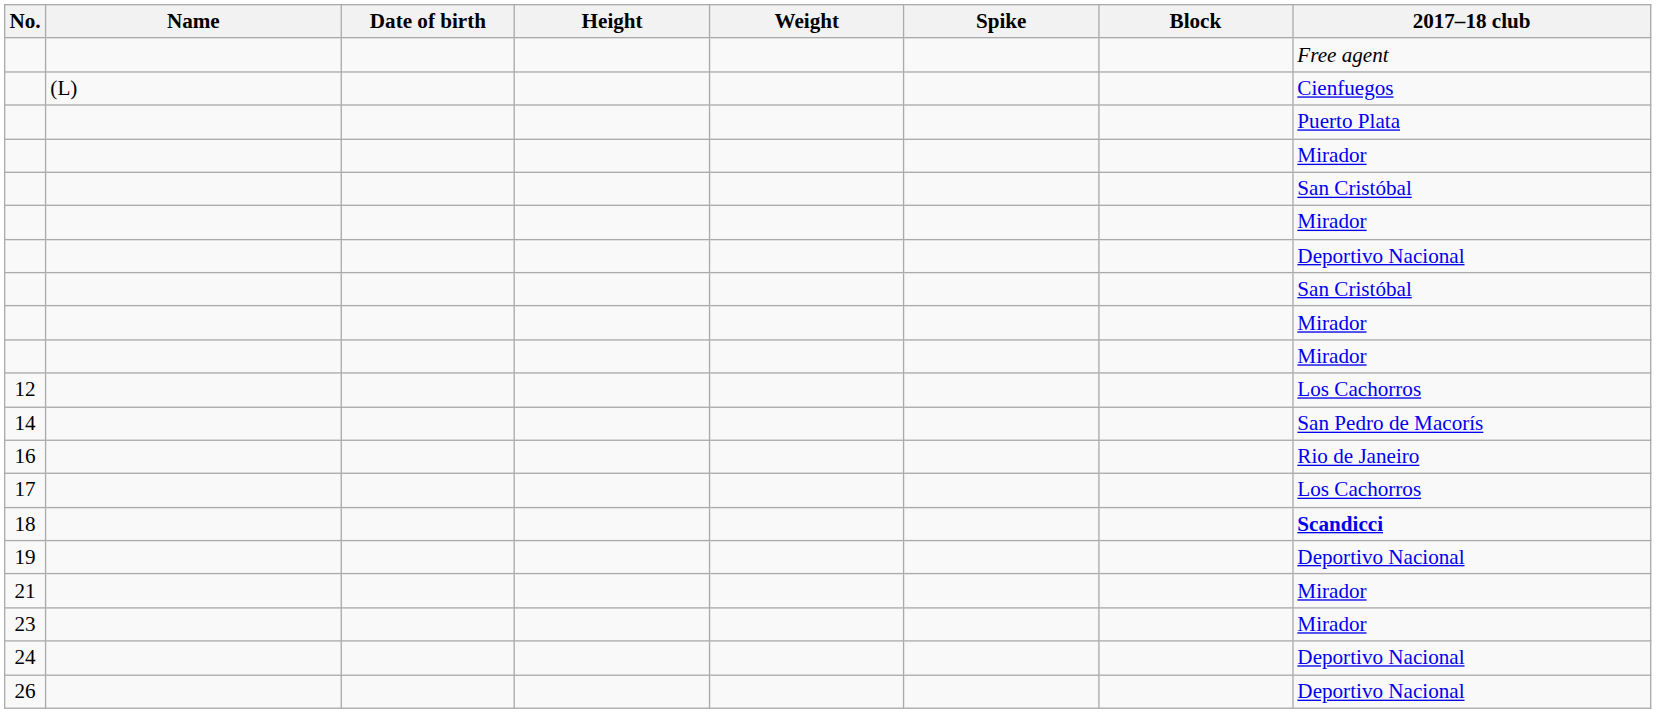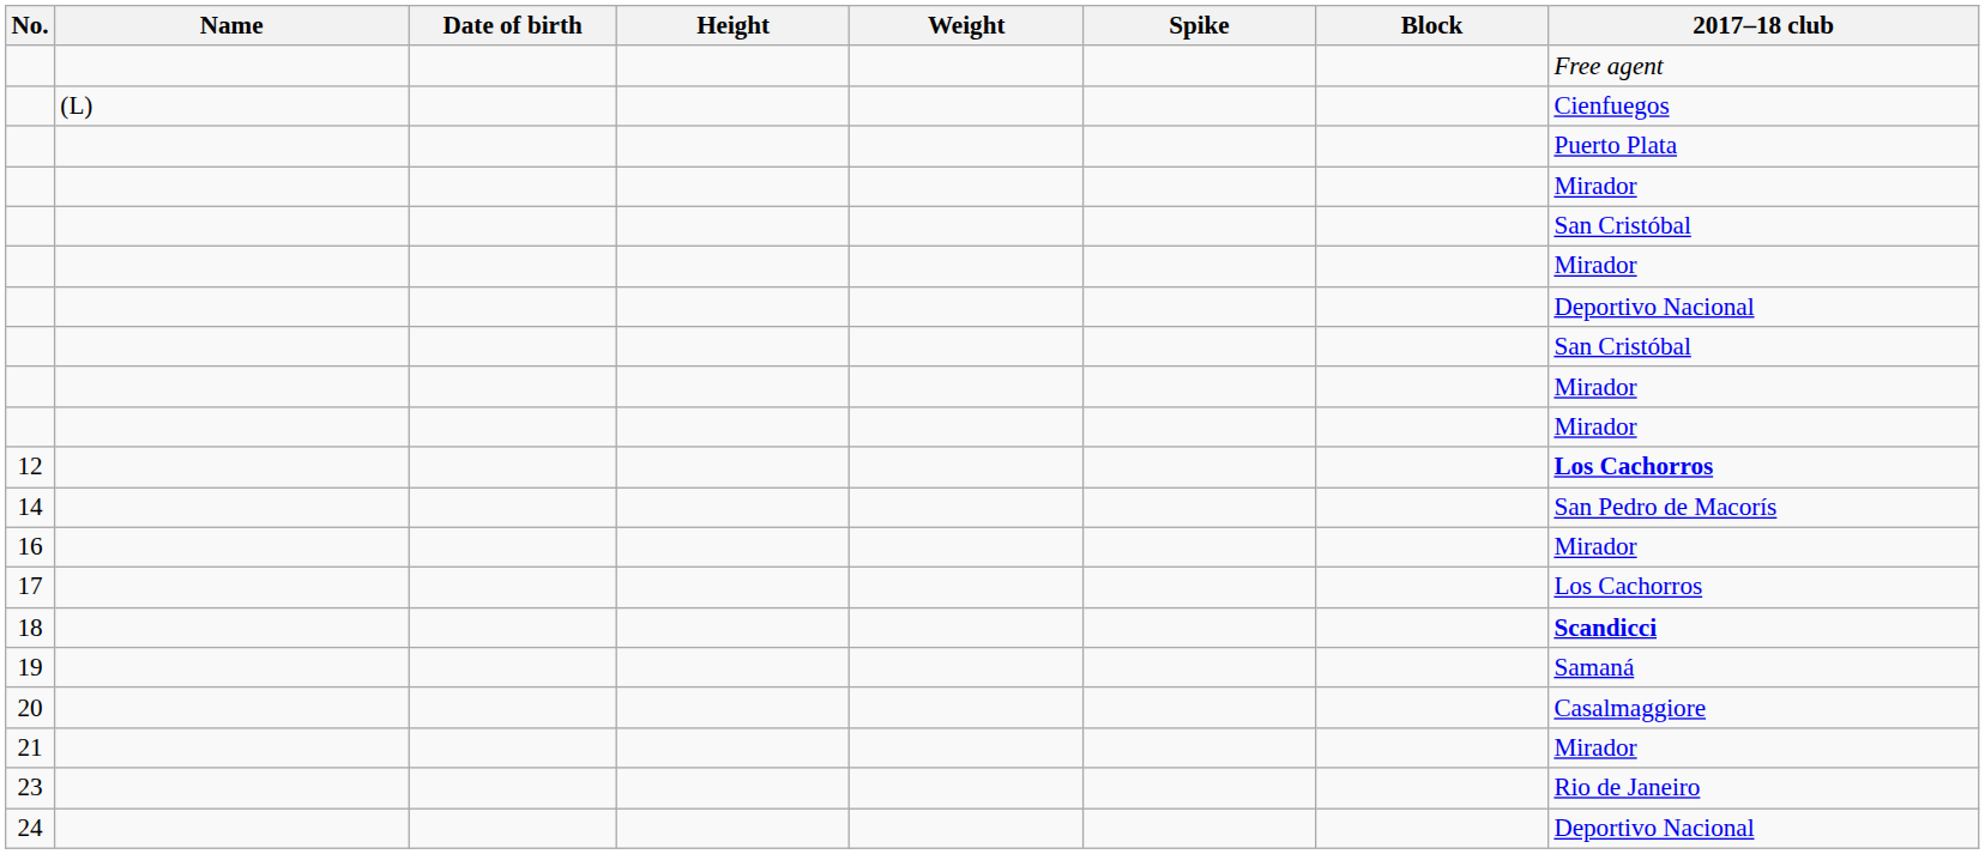 <table class="wikitable sortable" style="font-size:100%; text-align:center;">
 <tr>
 <th>No.</th>
 <th style="width:14em">Name</th>
 <th style="width:8em">Date of birth</th>
 <th style="width:9em">Height</th>
 <th style="width:9em">Weight</th>
 <th style="width:9em">Spike</th>
 <th style="width:9em">Block</th>
 <th style="width:17em">2017–18 club</th>
 </tr>
 <tr>
 <td></td>
 <td align=left></td>
 <td align=right></td>
 <td></td>
 <td></td>
 <td></td>
 <td></td>
 <td align=left><em>Free agent</em></td>
 </tr>
 <tr>
 <td></td>
 <td align=left> (L)</td>
 <td align=right></td>
 <td></td>
 <td></td>
 <td></td>
 <td></td>
 <td align=left> <a href='#'>Cienfuegos</a></td>
 </tr>
 <tr>
 <td></td>
 <td align=left></td>
 <td align=right></td>
 <td></td>
 <td></td>
 <td></td>
 <td></td>
 <td align=left> <a href='#'>Puerto Plata</a></td>
 </tr>
 <tr>
 <td></td>
 <td align=left></td>
 <td align=right></td>
 <td></td>
 <td></td>
 <td></td>
 <td></td>
 <td align=left> <a href='#'>Mirador</a></td>
 </tr>
 <tr>
 <td></td>
 <td align=left></td>
 <td align=right></td>
 <td></td>
 <td></td>
 <td></td>
 <td></td>
 <td align=left> <a href='#'>San Cristóbal</a></td>
 </tr>
 <tr>
 <td></td>
 <td align=left></td>
 <td align=right></td>
 <td></td>
 <td></td>
 <td></td>
 <td></td>
 <td align=left> <a href='#'>Mirador</a></td>
 </tr>
 <tr>
 <td></td>
 <td align=left></td>
 <td align=right></td>
 <td></td>
 <td></td>
 <td></td>
 <td></td>
 <td align=left> <a href='#'>Deportivo Nacional</a></td>
 </tr>
 <tr>
 <td></td>
 <td align=left></td>
 <td align=right></td>
 <td></td>
 <td></td>
 <td></td>
 <td></td>
 <td align=left> <a href='#'>San Cristóbal</a></td>
 </tr>
 <tr>
 <td></td>
 <td align=left></td>
 <td align=right></td>
 <td></td>
 <td></td>
 <td></td>
 <td></td>
 <td align=left> <a href='#'>Mirador</a></td>
 </tr>
 <tr>
 <td></td>
 <td align=left></td>
 <td align=right></td>
 <td></td>
 <td></td>
 <td></td>
 <td></td>
 <td align=left> <a href='#'>Mirador</a></td>
 </tr>
 <tr>
 <td>12</td>
 <td align=left></td>
 <td align=right></td>
 <td></td>
 <td></td>
 <td></td>
 <td></td>
-<td align=left> <a href='#'>Los Cachorros</a></td>
+<td align=left><strong> <a href='#'>Los Cachorros</a></strong></td>
 </tr>
 <tr>
 <td>14</td>
 <td align=left></td>
 <td align=right></td>
 <td></td>
 <td></td>
 <td></td>
 <td></td>
 <td align=left> <a href='#'>San Pedro de Macorís</a></td>
 </tr>
 <tr>
 <td>16</td>
 <td align=left></td>
 <td align=right></td>
 <td></td>
 <td></td>
 <td></td>
 <td></td>
-<td align=left> <a href='#'>Rio de Janeiro</a></td>
+<td align=left> <a href='#'>Mirador</a></td>
 </tr>
 <tr>
 <td>17</td>
 <td align=left></td>
 <td align=right></td>
 <td></td>
 <td></td>
 <td></td>
 <td></td>
 <td align=left> <a href='#'>Los Cachorros</a></td>
 </tr>
 <tr>
 <td>18</td>
 <td align=left></td>
 <td align=right></td>
 <td></td>
 <td></td>
 <td></td>
 <td></td>
 <td align=left><strong> <a href='#'>Scandicci</a></strong></td>
 </tr>
 <tr>
 <td>19</td>
 <td align=left></td>
 <td align=right></td>
 <td></td>
 <td></td>
 <td></td>
 <td></td>
-<td align=left> <a href='#'>Deportivo Nacional</a></td>
+<td align=left> <a href='#'>Samaná</a></td>
+</tr>
+<tr>
+<td>20</td>
+<td align=left></td>
+<td align=right></td>
+<td></td>
+<td></td>
+<td></td>
+<td></td>
+<td align=left> <a href='#'>Casalmaggiore</a></td>
 </tr>
 <tr>
 <td>21</td>
 <td align=left></td>
 <td align=right></td>
 <td></td>
 <td></td>
 <td></td>
 <td></td>
 <td align=left> <a href='#'>Mirador</a></td>
 </tr>
 <tr>
 <td>23</td>
 <td align=left></td>
 <td align=right></td>
 <td></td>
 <td></td>
 <td></td>
 <td></td>
-<td align=left> <a href='#'>Mirador</a></td>
+<td align=left> <a href='#'>Rio de Janeiro</a></td>
 </tr>
 <tr>
 <td>24</td>
 <td align=left></td>
 <td align=right></td>
 <td></td>
 <td></td>
 <td></td>
 <td></td>
 <td align=left> <a href='#'>Deportivo Nacional</a></td>
 </tr>
-<tr>
-<td>26</td>
-<td align=left></td>
-<td align=right></td>
-<td></td>
-<td></td>
-<td></td>
-<td></td>
-<td align=left> <a href='#'>Deportivo Nacional</a></td>
-</tr>
 </table>
